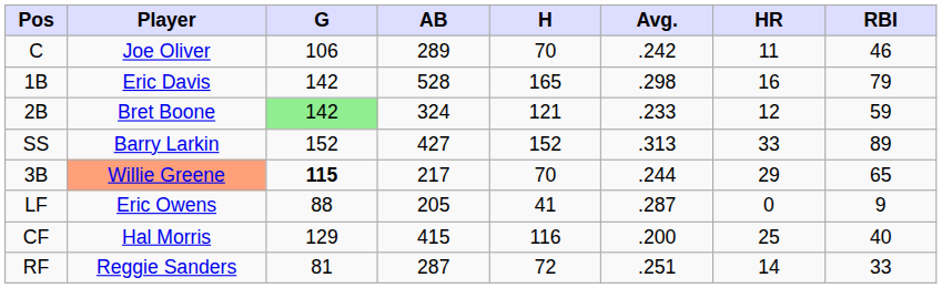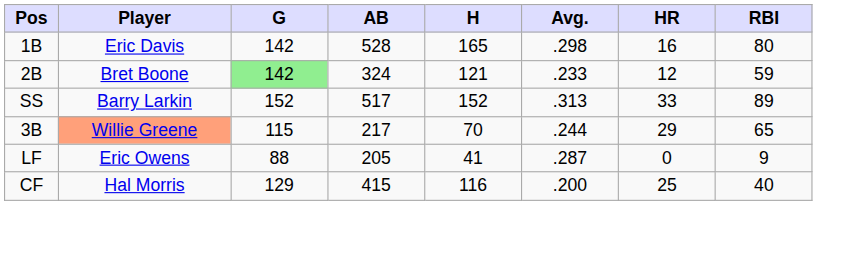 <table class="wikitable sortable">
 <tr>
 <th style="background:#ddf; width:5%;">Pos</th>
 <th style="background:#ddf; width:16%;">Player</th>
 <th style="background:#ddf; width:9%;">G</th>
 <th style="background:#ddf; width:9%;">AB</th>
 <th style="background:#ddf; width:9%;">H</th>
 <th style="background:#ddf; width:9%;">Avg.</th>
 <th style="background:#ddf; width:9%;">HR</th>
 <th style="background:#ddf; width:9%;">RBI</th>
 </tr>
 <tr align=center>
-<td>C</td>
-<td><a href='#'>Joe Oliver</a></td>
-<td>106</td>
-<td>289</td>
-<td>70</td>
-<td>.242</td>
-<td>11</td>
-<td>46</td>
-</tr>
-<tr align=center>
 <td>1B</td>
 <td><a href='#'>Eric Davis</a></td>
 <td>142</td>
 <td>528</td>
 <td>165</td>
 <td>.298</td>
 <td>16</td>
-<td>79</td>
+<td>80</td>
 </tr>
 <tr align=center>
 <td>2B</td>
 <td><a href='#'>Bret Boone</a></td>
 <td style="background: lightgreen;">142</td>
 <td>324</td>
 <td>121</td>
 <td>.233</td>
 <td>12</td>
 <td>59</td>
 </tr>
 <tr align=center>
 <td>SS</td>
 <td><a href='#'>Barry Larkin</a></td>
 <td>152</td>
-<td>427</td>
+<td>517</td>
 <td>152</td>
 <td>.313</td>
 <td>33</td>
 <td>89</td>
 </tr>
 <tr align=center>
 <td>3B</td>
 <td style="background: lightsalmon;"><a href='#'>Willie Greene</a></td>
-<td><strong>115</strong></td>
+<td>115</td>
 <td>217</td>
 <td>70</td>
 <td>.244</td>
 <td>29</td>
 <td>65</td>
 </tr>
 <tr align=center>
 <td>LF</td>
 <td><a href='#'>Eric Owens</a></td>
 <td>88</td>
 <td>205</td>
 <td>41</td>
 <td>.287</td>
 <td>0</td>
 <td>9</td>
 </tr>
 <tr align=center>
 <td>CF</td>
 <td><a href='#'>Hal Morris</a></td>
 <td>129</td>
 <td>415</td>
 <td>116</td>
 <td>.200</td>
 <td>25</td>
 <td>40</td>
 </tr>
-<tr align=center>
-<td>RF</td>
-<td><a href='#'>Reggie Sanders</a></td>
-<td>81</td>
-<td>287</td>
-<td>72</td>
-<td>.251</td>
-<td>14</td>
-<td>33</td>
-</tr>
 </table>
